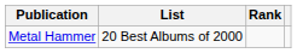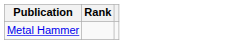 <table class="wikitable sortable">
 <tr>
 <th>Publication</th>
-<th>List</th>
 <th>Rank</th>
 <th class="unsortable"></th>
 </tr>
 <tr>
 <td><a href='#'>Metal Hammer</a></td>
-<td>20 Best Albums of 2000</td>
 <td></td>
 <td></td>
 </tr>
 </table>
